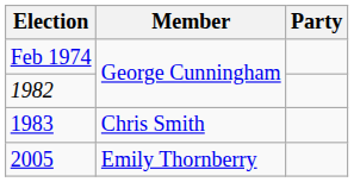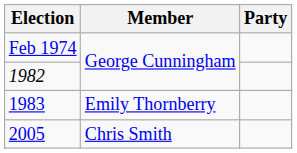 <table class="wikitable">
 <tr>
 <th>Election</th>
 <th>Member</th>
 <th colspan="2">Party</th>
 </tr>
 <tr>
 <td><a href='#'>Feb 1974</a></td>
 <td rowspan="2"><a href='#'>George Cunningham</a></td>
 <td></td>
 </tr>
 <tr>
 <td><em>1982</em></td>
 <td></td>
 </tr>
 <tr>
 <td><a href='#'>1983</a></td>
-<td><a href='#'>Chris Smith</a></td>
+<td><a href='#'>Emily Thornberry</a></td>
 <td></td>
 </tr>
 <tr>
 <td><a href='#'>2005</a></td>
-<td><a href='#'>Emily Thornberry</a></td>
+<td><a href='#'>Chris Smith</a></td>
 <td></td>
 </tr>
 </table>
